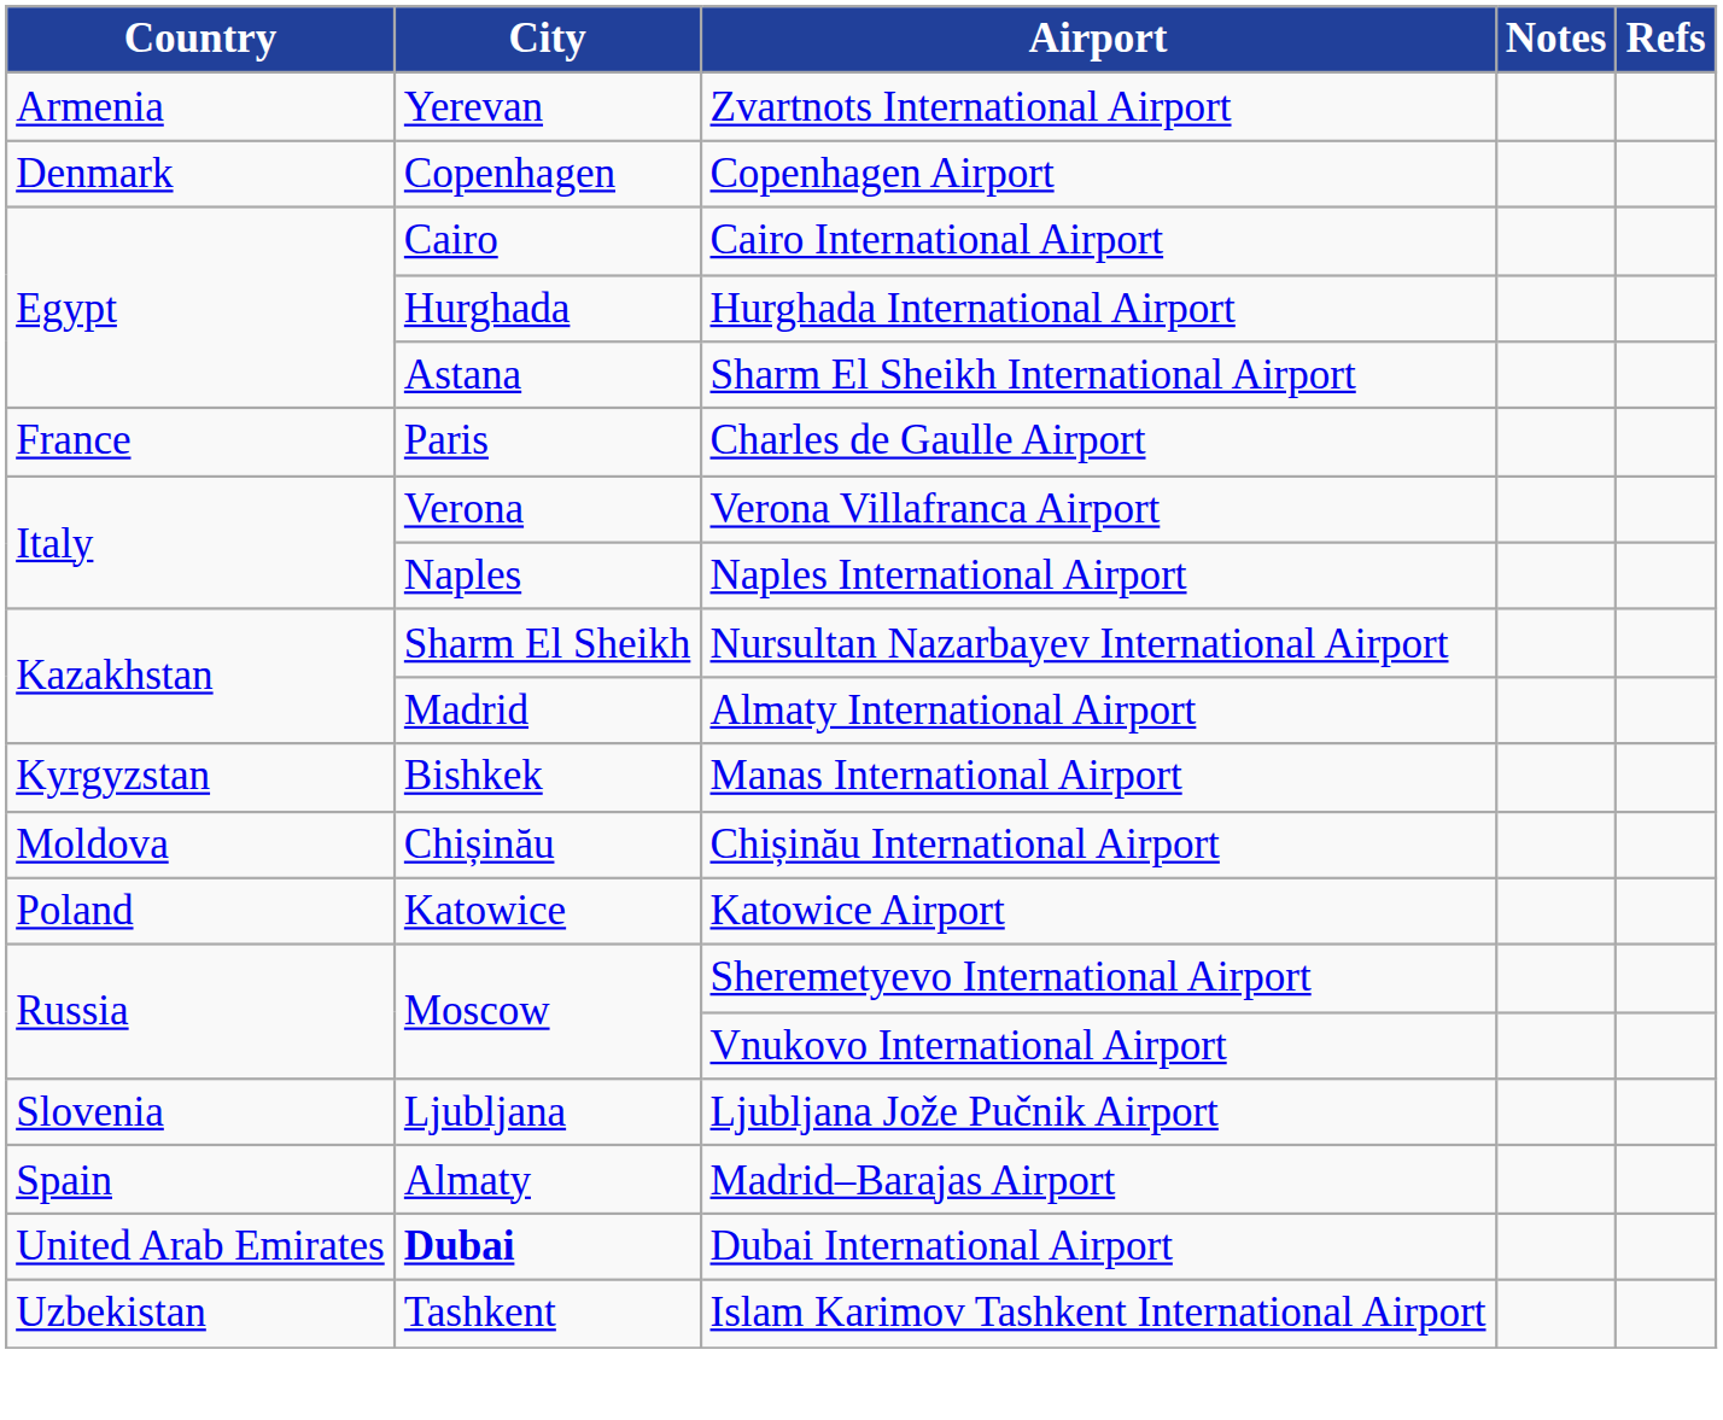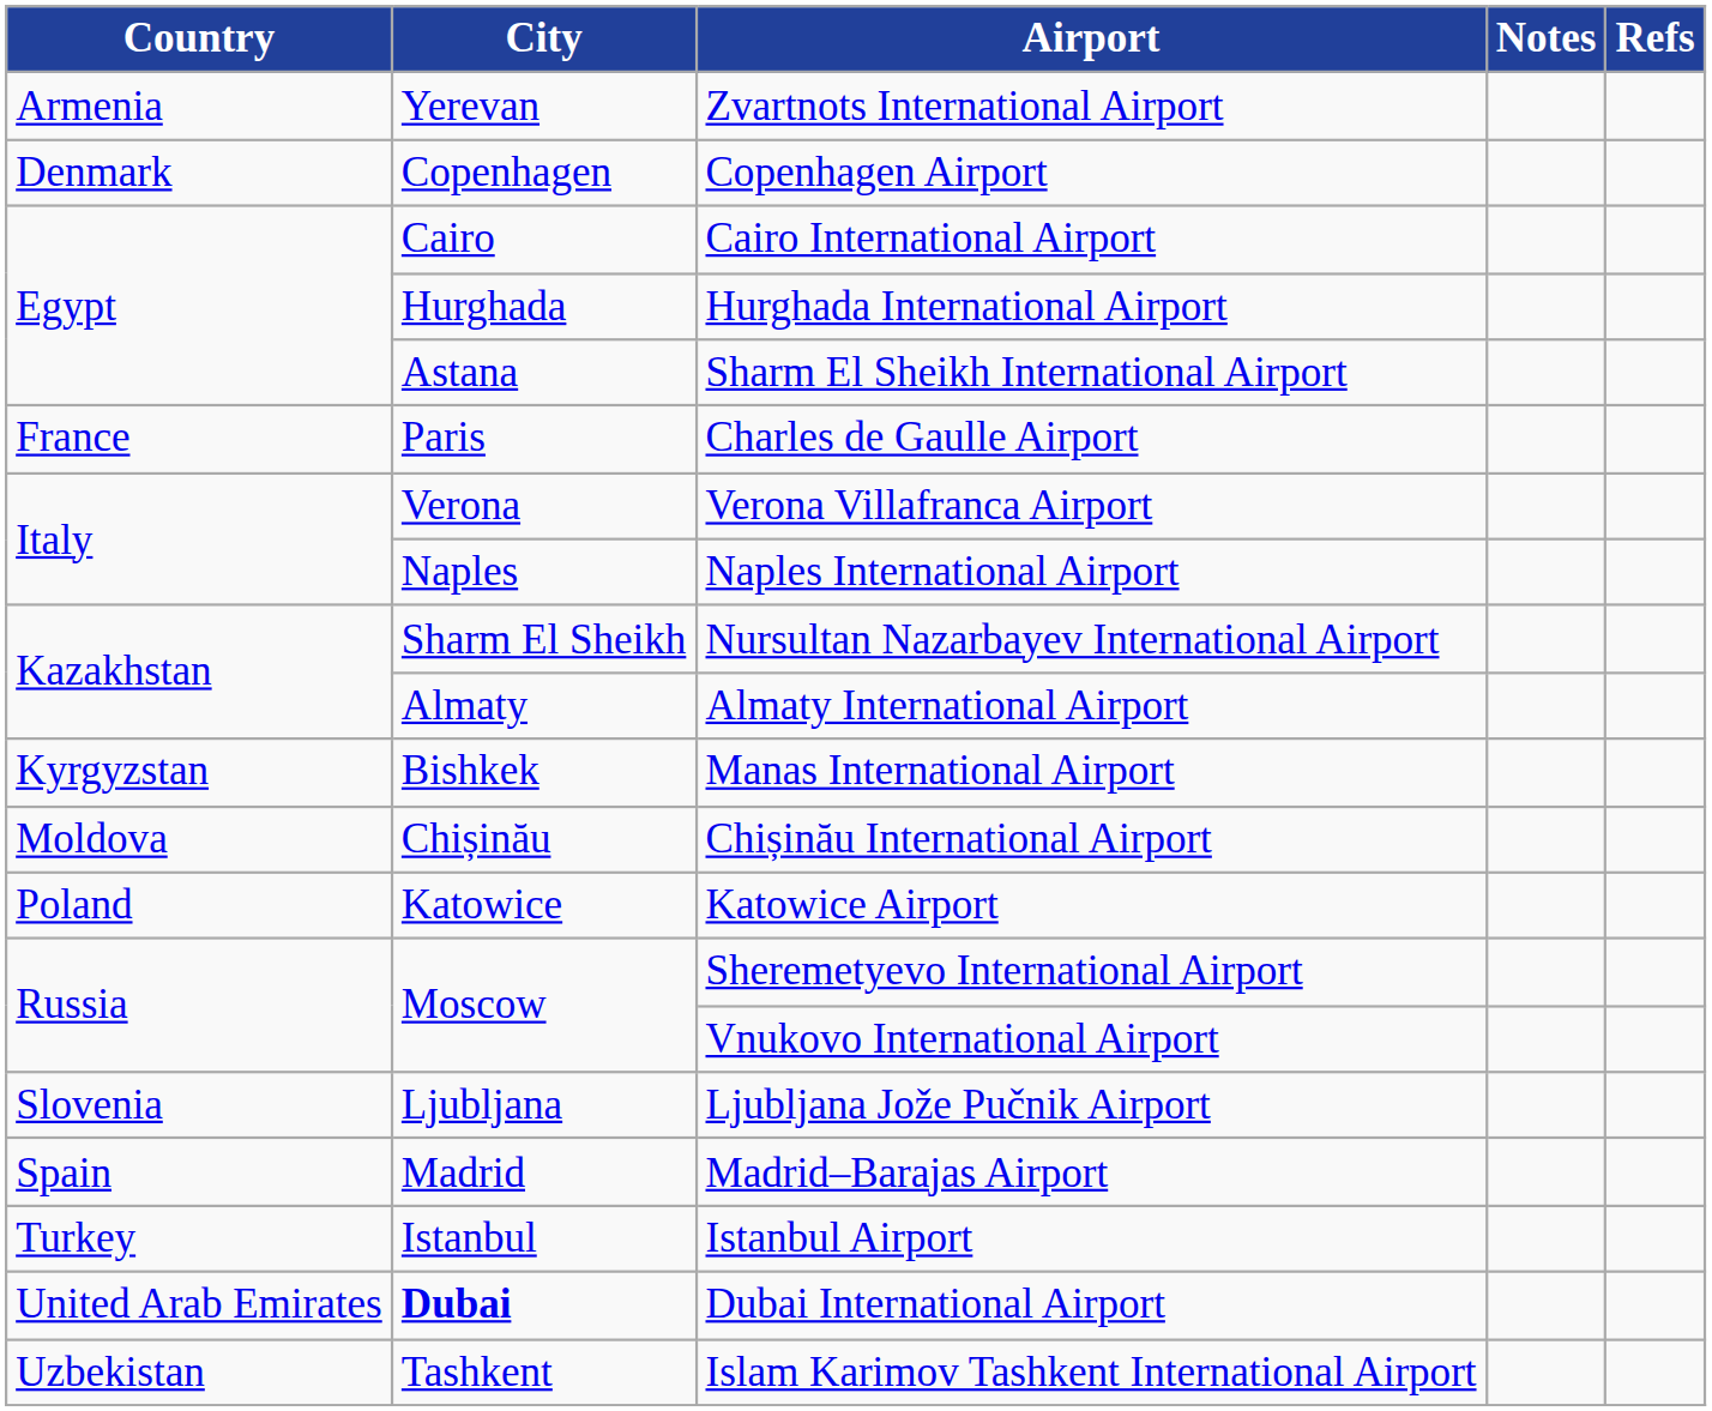 <table class="wikitable sortable">
 <tr>
 <th style="background:#21409A; color:white;">Country</th>
 <th style="background:#21409A; color:white;">City</th>
 <th style="background:#21409A; color:white;">Airport</th>
 <th style="background:#21409A; color:white;">Notes</th>
 <th style="background:#21409A; color:white;" class="unsortable">Refs</th>
 </tr>
 <tr>
 <td><a href='#'>Armenia</a></td>
 <td><a href='#'>Yerevan</a></td>
 <td><a href='#'>Zvartnots International Airport</a></td>
 <td></td>
 <td align=center></td>
 </tr>
 <tr>
 <td><a href='#'>Denmark</a></td>
 <td><a href='#'>Copenhagen</a></td>
 <td><a href='#'>Copenhagen Airport</a></td>
 <td></td>
 <td align=center></td>
 </tr>
 <tr>
 <td rowspan="3"><a href='#'>Egypt</a></td>
 <td><a href='#'>Cairo</a></td>
 <td><a href='#'>Cairo International Airport</a></td>
 <td></td>
 <td align=center></td>
 </tr>
 <tr>
 <td><a href='#'>Hurghada</a></td>
 <td><a href='#'>Hurghada International Airport</a></td>
 <td></td>
 <td align=center></td>
 </tr>
 <tr>
 <td><a href='#'>Astana</a></td>
 <td><a href='#'>Sharm El Sheikh International Airport</a></td>
 <td></td>
 <td align=center></td>
 </tr>
 <tr>
 <td><a href='#'>France</a></td>
 <td><a href='#'>Paris</a></td>
 <td><a href='#'>Charles de Gaulle Airport</a></td>
 <td></td>
 <td align=center></td>
 </tr>
 <tr>
 <td rowspan="2"><a href='#'>Italy</a></td>
 <td><a href='#'>Verona</a></td>
 <td><a href='#'>Verona Villafranca Airport</a></td>
 <td></td>
 <td align=center></td>
 </tr>
 <tr>
 <td><a href='#'>Naples</a></td>
 <td><a href='#'>Naples International Airport</a></td>
 <td></td>
 <td align=center></td>
 </tr>
 <tr>
 <td rowspan="2"><a href='#'>Kazakhstan</a></td>
 <td><a href='#'>Sharm El Sheikh</a></td>
 <td><a href='#'>Nursultan Nazarbayev International Airport</a></td>
 <td></td>
 <td align=center></td>
 </tr>
 <tr>
-<td><a href='#'>Madrid</a></td>
+<td><a href='#'>Almaty</a></td>
 <td><a href='#'>Almaty International Airport</a></td>
 <td></td>
 <td align=center></td>
 </tr>
 <tr>
 <td><a href='#'>Kyrgyzstan</a></td>
 <td><a href='#'>Bishkek</a></td>
 <td><a href='#'>Manas International Airport</a></td>
 <td></td>
 <td align=center></td>
 </tr>
 <tr>
 <td><a href='#'>Moldova</a></td>
 <td><a href='#'>Chișinău</a></td>
 <td><a href='#'>Chișinău International Airport</a></td>
 <td></td>
 <td align=center></td>
 </tr>
 <tr>
 <td><a href='#'>Poland</a></td>
 <td><a href='#'>Katowice</a></td>
 <td><a href='#'>Katowice Airport</a></td>
 <td></td>
 <td align=center></td>
 </tr>
 <tr>
 <td rowspan="2"><a href='#'>Russia</a></td>
 <td rowspan="2"><a href='#'>Moscow</a></td>
 <td><a href='#'>Sheremetyevo International Airport</a></td>
 <td></td>
 <td align=center></td>
 </tr>
 <tr>
 <td><a href='#'>Vnukovo International Airport</a></td>
 <td></td>
 <td align=center></td>
 </tr>
 <tr>
 <td><a href='#'>Slovenia</a></td>
 <td><a href='#'>Ljubljana</a></td>
 <td><a href='#'>Ljubljana Jože Pučnik Airport</a></td>
 <td></td>
 <td align=center></td>
 </tr>
 <tr>
 <td><a href='#'>Spain</a></td>
-<td><a href='#'>Almaty</a></td>
+<td><a href='#'>Madrid</a></td>
 <td><a href='#'>Madrid–Barajas Airport</a></td>
+<td></td>
+<td align=center></td>
+</tr>
+<tr>
+<td><a href='#'>Turkey</a></td>
+<td><a href='#'>Istanbul</a></td>
+<td><a href='#'>Istanbul Airport</a></td>
 <td></td>
 <td align=center></td>
 </tr>
 <tr>
 <td><a href='#'>United Arab Emirates</a></td>
 <td><strong><a href='#'>Dubai</a></strong></td>
 <td><a href='#'>Dubai International Airport</a></td>
 <td></td>
 <td align=center></td>
 </tr>
 <tr>
 <td><a href='#'>Uzbekistan</a></td>
 <td><a href='#'>Tashkent</a></td>
 <td><a href='#'>Islam Karimov Tashkent International Airport</a></td>
 <td></td>
 <td align=center></td>
 </tr>
 <tr>
 </tr>
 </table>
